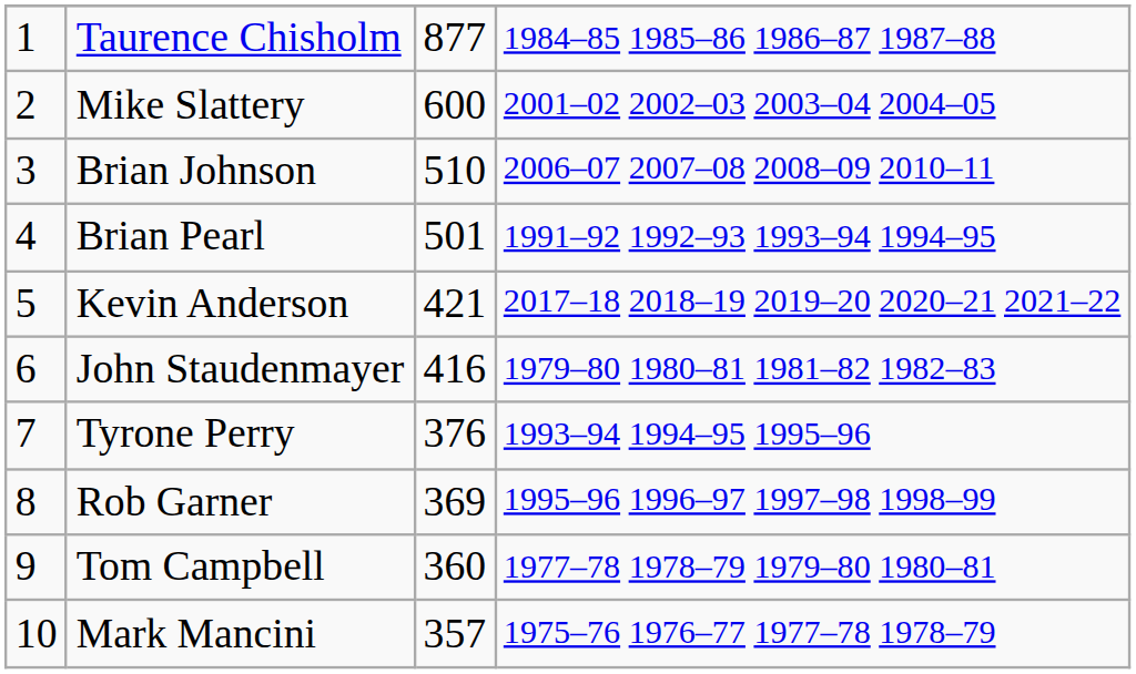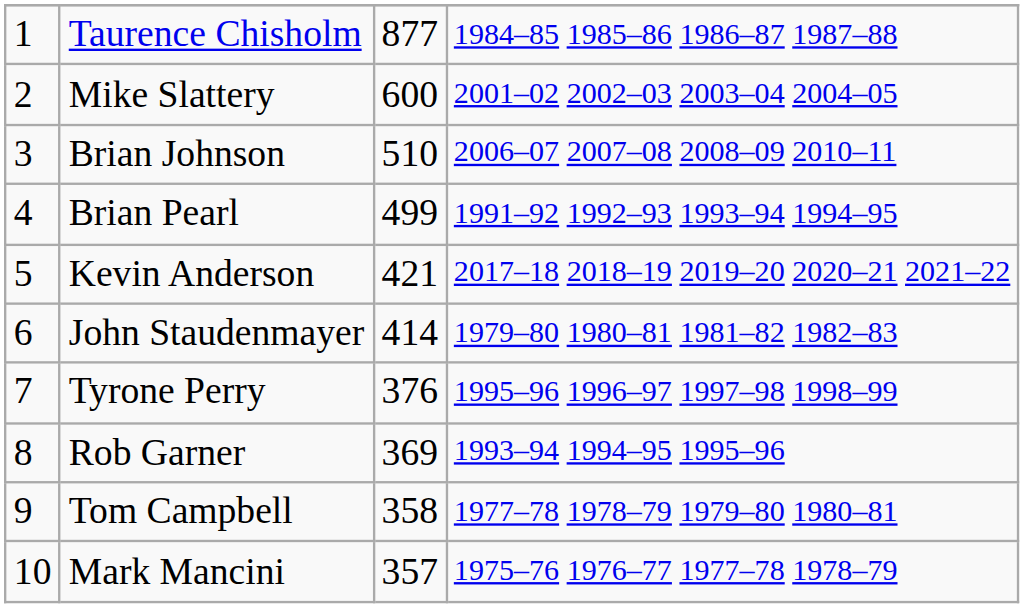 <table class="wikitable">
 <tr>
 </tr>
 <tr>
 <td>1</td>
 <td><a href='#'>Taurence Chisholm</a></td>
 <td>877</td>
 <td style="font-size:80%;"><a href='#'>1984–85</a> <a href='#'>1985–86</a> <a href='#'>1986–87</a> <a href='#'>1987–88</a></td>
 </tr>
 <tr>
 <td>2</td>
 <td>Mike Slattery</td>
 <td>600</td>
 <td style="font-size:80%;"><a href='#'>2001–02</a> <a href='#'>2002–03</a> <a href='#'>2003–04</a> <a href='#'>2004–05</a></td>
 </tr>
 <tr>
 <td>3</td>
 <td>Brian Johnson</td>
 <td>510</td>
 <td style="font-size:80%;"><a href='#'>2006–07</a> <a href='#'>2007–08</a> <a href='#'>2008–09</a> <a href='#'>2010–11</a></td>
 </tr>
 <tr>
 <td>4</td>
 <td>Brian Pearl</td>
-<td>501</td>
+<td>499</td>
 <td style="font-size:80%;"><a href='#'>1991–92</a> <a href='#'>1992–93</a> <a href='#'>1993–94</a> <a href='#'>1994–95</a></td>
 </tr>
 <tr>
 <td>5</td>
 <td>Kevin Anderson</td>
 <td>421</td>
 <td style="font-size:80%;"><a href='#'>2017–18</a> <a href='#'>2018–19</a> <a href='#'>2019–20</a> <a href='#'>2020–21</a> <a href='#'>2021–22</a></td>
 </tr>
 <tr>
 <td>6</td>
 <td>John Staudenmayer</td>
-<td>416</td>
+<td>414</td>
 <td style="font-size:80%;"><a href='#'>1979–80</a> <a href='#'>1980–81</a> <a href='#'>1981–82</a> <a href='#'>1982–83</a></td>
 </tr>
 <tr>
 <td>7</td>
 <td>Tyrone Perry</td>
 <td>376</td>
-<td style="font-size:80%;"><a href='#'>1993–94</a> <a href='#'>1994–95</a> <a href='#'>1995–96</a></td>
+<td style="font-size:80%;"><a href='#'>1995–96</a> <a href='#'>1996–97</a> <a href='#'>1997–98</a> <a href='#'>1998–99</a></td>
 </tr>
 <tr>
 <td>8</td>
 <td>Rob Garner</td>
 <td>369</td>
-<td style="font-size:80%;"><a href='#'>1995–96</a> <a href='#'>1996–97</a> <a href='#'>1997–98</a> <a href='#'>1998–99</a></td>
+<td style="font-size:80%;"><a href='#'>1993–94</a> <a href='#'>1994–95</a> <a href='#'>1995–96</a></td>
 </tr>
 <tr>
 <td>9</td>
 <td>Tom Campbell</td>
-<td>360</td>
+<td>358</td>
 <td style="font-size:80%;"><a href='#'>1977–78</a> <a href='#'>1978–79</a> <a href='#'>1979–80</a> <a href='#'>1980–81</a></td>
 </tr>
 <tr>
 <td>10</td>
 <td>Mark Mancini</td>
 <td>357</td>
 <td style="font-size:80%;"><a href='#'>1975–76</a> <a href='#'>1976–77</a> <a href='#'>1977–78</a> <a href='#'>1978–79</a></td>
 </tr>
 </table>
